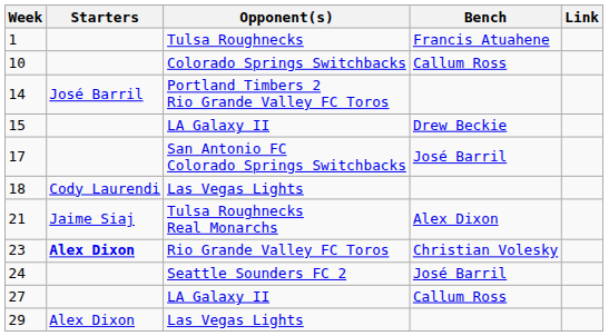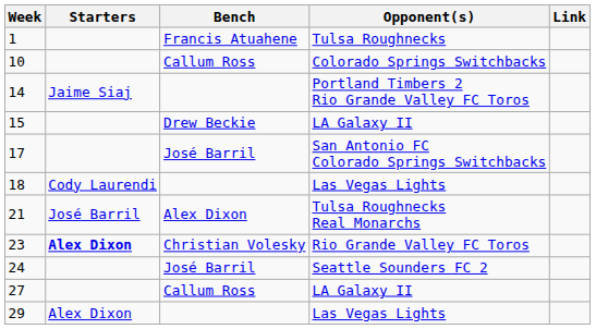 <table class=wikitable>
 <tr>
 <th>Week</th>
 <th>Starters</th>
+<th>Bench</th>
 <th>Opponent(s)</th>
-<th>Bench</th>
 <th>Link</th>
 </tr>
 <tr>
 <td>1</td>
 <td></td>
+<td> <a href='#'>Francis Atuahene</a></td>
 <td><a href='#'>Tulsa Roughnecks</a></td>
-<td> <a href='#'>Francis Atuahene</a></td>
 <td></td>
 </tr>
 <tr>
 <td>10</td>
 <td></td>
+<td> <a href='#'>Callum Ross</a></td>
 <td><a href='#'>Colorado Springs Switchbacks</a></td>
-<td> <a href='#'>Callum Ross</a></td>
 <td></td>
 </tr>
 <tr>
 <td>14</td>
-<td> <a href='#'>José Barril</a></td>
+<td> <a href='#'>Jaime Siaj</a></td>
+<td></td>
 <td><a href='#'>Portland Timbers 2</a><br><a href='#'>Rio Grande Valley FC Toros</a></td>
-<td></td>
 <td></td>
 </tr>
 <tr>
 <td>15</td>
 <td></td>
+<td> <a href='#'>Drew Beckie</a></td>
 <td><a href='#'>LA Galaxy II</a></td>
-<td> <a href='#'>Drew Beckie</a></td>
 <td></td>
 </tr>
 <tr>
 <td>17</td>
 <td></td>
+<td> <a href='#'>José Barril</a></td>
 <td><a href='#'>San Antonio FC</a><br><a href='#'>Colorado Springs Switchbacks</a></td>
-<td> <a href='#'>José Barril</a></td>
 <td></td>
 </tr>
 <tr>
 <td>18</td>
 <td> <a href='#'>Cody Laurendi</a></td>
+<td></td>
 <td><a href='#'>Las Vegas Lights</a></td>
-<td></td>
 <td></td>
 </tr>
 <tr>
 <td>21</td>
-<td> <a href='#'>Jaime Siaj</a></td>
+<td> <a href='#'>José Barril</a></td>
+<td> <a href='#'>Alex Dixon</a></td>
 <td><a href='#'>Tulsa Roughnecks</a><br><a href='#'>Real Monarchs</a></td>
-<td> <a href='#'>Alex Dixon</a></td>
 <td></td>
 </tr>
 <tr>
 <td>23</td>
 <td><strong> <a href='#'>Alex Dixon</a></strong></td>
+<td> <a href='#'>Christian Volesky</a></td>
 <td><a href='#'>Rio Grande Valley FC Toros</a></td>
-<td> <a href='#'>Christian Volesky</a></td>
 <td></td>
 </tr>
 <tr>
 <td>24</td>
 <td></td>
+<td> <a href='#'>José Barril</a></td>
 <td><a href='#'>Seattle Sounders FC 2</a></td>
-<td> <a href='#'>José Barril</a></td>
 <td></td>
 </tr>
 <tr>
 <td>27</td>
 <td></td>
+<td> <a href='#'>Callum Ross</a></td>
 <td><a href='#'>LA Galaxy II</a></td>
-<td> <a href='#'>Callum Ross</a></td>
 <td></td>
 </tr>
 <tr>
 <td>29</td>
 <td> <a href='#'>Alex Dixon</a></td>
+<td></td>
 <td><a href='#'>Las Vegas Lights</a></td>
-<td></td>
 <td></td>
 </tr>
 </table>
